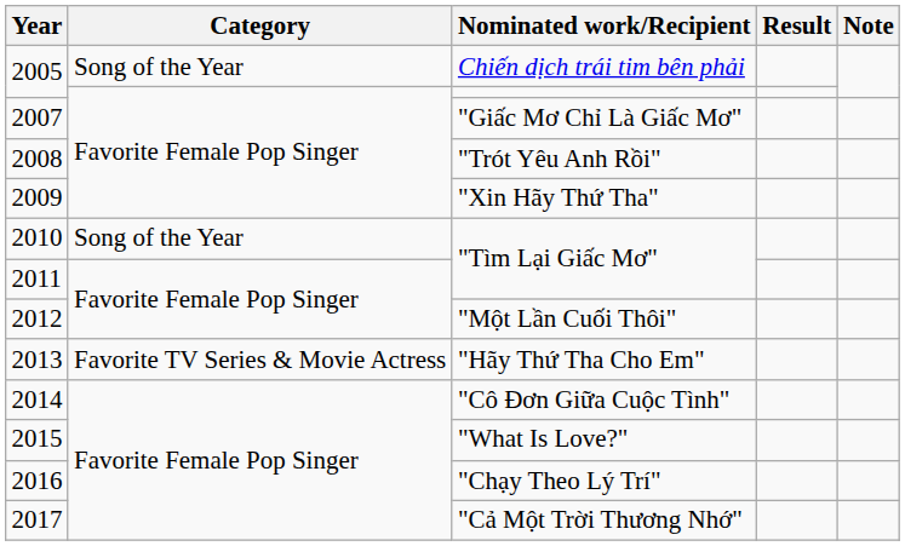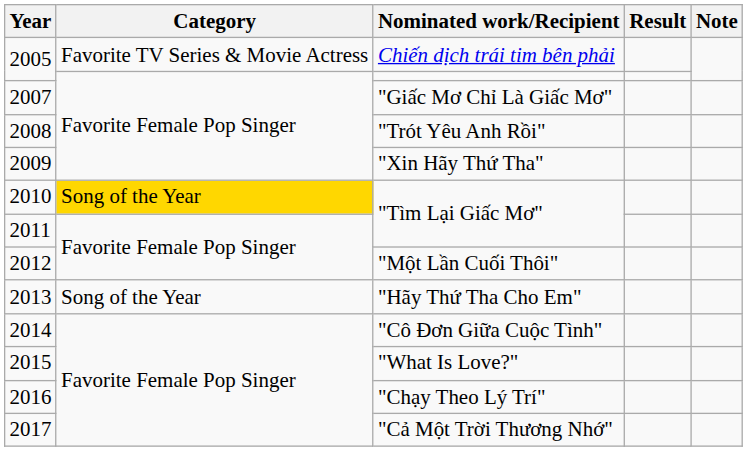 <table class="wikitable">
 <tr>
 <th>Year</th>
 <th>Category</th>
 <th>Nominated work/Recipient</th>
 <th>Result</th>
 <th>Note</th>
 </tr>
 <tr>
 <td rowspan="2">2005</td>
-<td>Song of the Year</td>
+<td>Favorite TV Series & Movie Actress</td>
 <td><em><a href='#'>Chiến dịch trái tim bên phải</a></em></td>
 <td></td>
 <td rowspan="2"></td>
 </tr>
 <tr>
 <td rowspan="4">Favorite Female Pop Singer</td>
 <td></td>
 <td></td>
 </tr>
 <tr>
 <td>2007</td>
 <td>"Giấc Mơ Chỉ Là Giấc Mơ"</td>
 <td></td>
 <td></td>
 </tr>
 <tr>
 <td>2008</td>
 <td>"Trót Yêu Anh Rồi"</td>
 <td></td>
 <td><br></td>
 </tr>
 <tr>
 <td>2009</td>
 <td>"Xin Hãy Thứ Tha"</td>
 <td></td>
 <td></td>
 </tr>
 <tr>
 <td>2010</td>
-<td>Song of the Year</td>
+<td style="background: gold;">Song of the Year</td>
 <td rowspan="2">"Tìm Lại Giấc Mơ"</td>
 <td></td>
 <td></td>
 </tr>
 <tr>
 <td>2011</td>
 <td rowspan="2">Favorite Female Pop Singer</td>
 <td></td>
 <td></td>
 </tr>
 <tr>
 <td>2012</td>
 <td>"Một Lần Cuối Thôi"</td>
 <td></td>
 <td></td>
 </tr>
 <tr>
 <td>2013</td>
-<td>Favorite TV Series & Movie Actress</td>
+<td>Song of the Year</td>
 <td>"Hãy Thứ Tha Cho Em"</td>
 <td></td>
 <td></td>
 </tr>
 <tr>
 <td>2014</td>
 <td rowspan="5">Favorite Female Pop Singer</td>
 <td>"Cô Đơn Giữa Cuộc Tình"</td>
 <td></td>
 <td></td>
 </tr>
 <tr>
 <td>2015</td>
 <td>"What Is Love?"</td>
 <td></td>
 <td></td>
 </tr>
 <tr>
 <td>2016</td>
 <td>"Chạy Theo Lý Trí"</td>
 <td></td>
 <td></td>
 </tr>
 <tr>
 <td>2017</td>
 <td>"Cả Một Trời Thương Nhớ"</td>
 <td></td>
 <td></td>
 </tr>
 </table>
